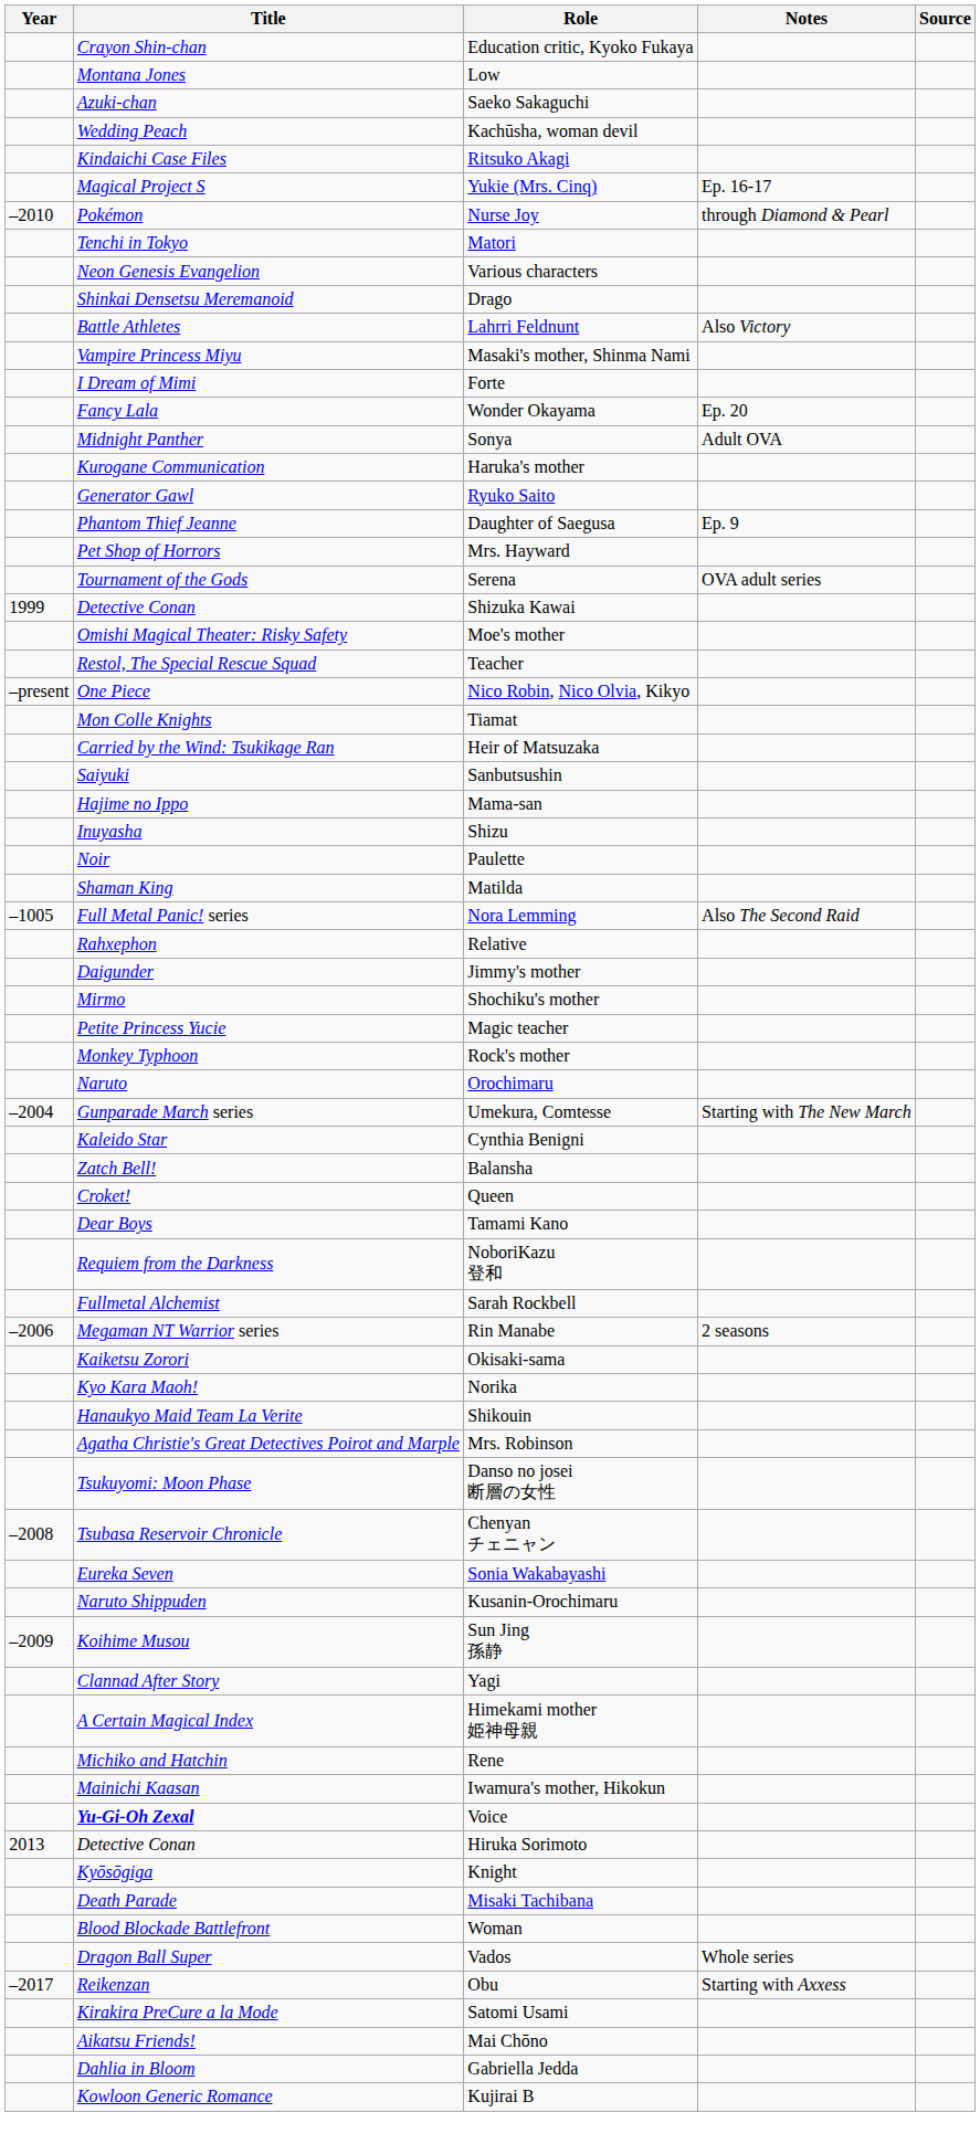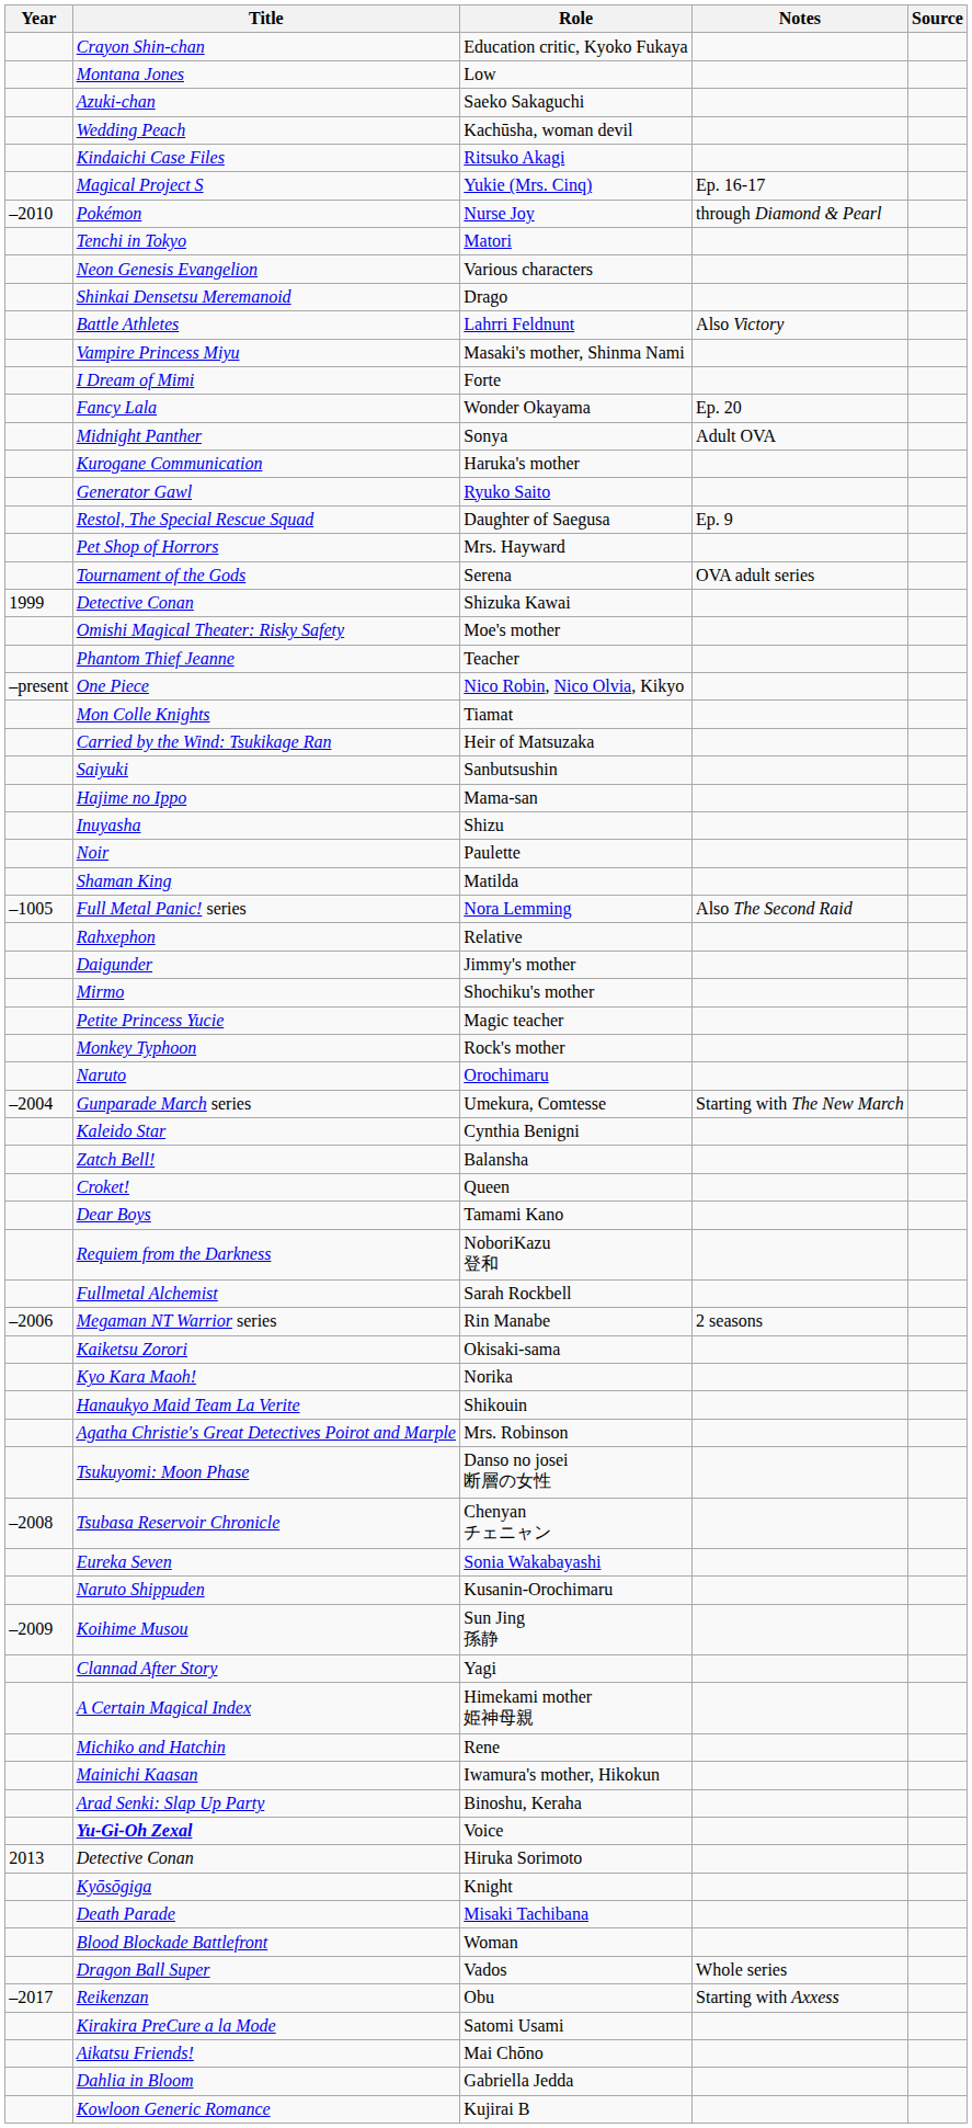 <table class="wikitable sortable plainrowheaders">
 <tr>
 <th>Year</th>
 <th>Title</th>
 <th>Role</th>
 <th class="unsortable">Notes</th>
 <th class="unsortable">Source</th>
 </tr>
 <tr>
 <td></td>
 <td><em><a href='#'>Crayon Shin-chan</a></em></td>
 <td>Education critic, Kyoko Fukaya</td>
 <td></td>
 <td></td>
 </tr>
 <tr>
 <td></td>
 <td><em><a href='#'>Montana Jones</a></em></td>
 <td>Low</td>
 <td></td>
 <td></td>
 </tr>
 <tr>
 <td></td>
 <td><em><a href='#'>Azuki-chan</a></em></td>
 <td>Saeko Sakaguchi</td>
 <td></td>
 <td></td>
 </tr>
 <tr>
 <td></td>
 <td><em><a href='#'>Wedding Peach</a></em></td>
 <td>Kachūsha, woman devil</td>
 <td></td>
 <td></td>
 </tr>
 <tr>
 <td></td>
 <td><em><a href='#'>Kindaichi Case Files</a></em></td>
 <td><a href='#'>Ritsuko Akagi</a></td>
 <td></td>
 <td></td>
 </tr>
 <tr>
 <td></td>
 <td><em><a href='#'>Magical Project S</a></em></td>
 <td><a href='#'>Yukie (Mrs. Cinq)</a></td>
 <td>Ep. 16-17</td>
 <td></td>
 </tr>
 <tr>
 <td>–2010</td>
 <td><em><a href='#'>Pokémon</a></em></td>
 <td><a href='#'>Nurse Joy</a></td>
 <td>through <em>Diamond & Pearl</em></td>
 <td></td>
 </tr>
 <tr>
 <td></td>
 <td><em><a href='#'>Tenchi in Tokyo</a></em></td>
 <td><a href='#'>Matori</a></td>
 <td></td>
 <td></td>
 </tr>
 <tr>
 <td></td>
 <td><em><a href='#'>Neon Genesis Evangelion</a></em></td>
 <td>Various characters</td>
 <td></td>
 <td></td>
 </tr>
 <tr>
 <td></td>
 <td><em><a href='#'>Shinkai Densetsu Meremanoid</a></em></td>
 <td>Drago</td>
 <td></td>
 <td></td>
 </tr>
 <tr>
 <td></td>
 <td><em><a href='#'>Battle Athletes</a></em></td>
 <td><a href='#'>Lahrri Feldnunt</a></td>
 <td>Also <em>Victory</em></td>
 <td></td>
 </tr>
 <tr>
 <td></td>
 <td><em><a href='#'>Vampire Princess Miyu</a></em></td>
 <td>Masaki's mother, Shinma Nami</td>
 <td></td>
 <td></td>
 </tr>
 <tr>
 <td></td>
 <td><em><a href='#'>I Dream of Mimi</a></em></td>
 <td>Forte</td>
 <td></td>
 <td></td>
 </tr>
 <tr>
 <td></td>
 <td><em><a href='#'>Fancy Lala</a></em></td>
 <td>Wonder Okayama</td>
 <td>Ep. 20</td>
 <td></td>
 </tr>
 <tr>
 <td></td>
 <td><em><a href='#'>Midnight Panther</a></em></td>
 <td>Sonya </td>
 <td>Adult OVA</td>
 <td></td>
 </tr>
 <tr>
 <td></td>
 <td><em><a href='#'>Kurogane Communication</a></em></td>
 <td>Haruka's mother</td>
 <td></td>
 <td></td>
 </tr>
 <tr>
 <td></td>
 <td><em><a href='#'>Generator Gawl</a></em></td>
 <td><a href='#'>Ryuko Saito</a></td>
 <td></td>
 <td></td>
 </tr>
 <tr>
 <td></td>
-<td><em><a href='#'>Phantom Thief Jeanne</a></em></td>
+<td><em><a href='#'>Restol, The Special Rescue Squad</a></em></td>
 <td>Daughter of Saegusa</td>
 <td>Ep. 9</td>
 <td></td>
 </tr>
 <tr>
 <td></td>
 <td><em><a href='#'>Pet Shop of Horrors</a></em></td>
 <td>Mrs. Hayward</td>
 <td></td>
 <td></td>
 </tr>
 <tr>
 <td></td>
 <td><em><a href='#'>Tournament of the Gods</a></em></td>
 <td>Serena</td>
 <td>OVA adult series</td>
 <td></td>
 </tr>
 <tr>
 <td>1999</td>
 <td><em><a href='#'>Detective Conan</a></em></td>
 <td>Shizuka Kawai</td>
 <td></td>
 <td></td>
 </tr>
 <tr>
 <td></td>
 <td><em><a href='#'>Omishi Magical Theater: Risky Safety</a></em></td>
 <td>Moe's mother</td>
 <td></td>
 <td></td>
 </tr>
 <tr>
 <td></td>
-<td><em><a href='#'>Restol, The Special Rescue Squad</a></em></td>
+<td><em><a href='#'>Phantom Thief Jeanne</a></em></td>
 <td>Teacher</td>
 <td></td>
 <td></td>
 </tr>
 <tr>
 <td>–present</td>
 <td><em><a href='#'>One Piece</a></em></td>
 <td><a href='#'>Nico Robin</a>, <a href='#'>Nico Olvia</a>, Kikyo</td>
 <td></td>
 <td></td>
 </tr>
 <tr>
 <td></td>
 <td><em><a href='#'>Mon Colle Knights</a></em></td>
 <td>Tiamat</td>
 <td></td>
 <td></td>
 </tr>
 <tr>
 <td></td>
 <td><em><a href='#'>Carried by the Wind: Tsukikage Ran</a></em></td>
 <td>Heir of Matsuzaka</td>
 <td></td>
 <td></td>
 </tr>
 <tr>
 <td></td>
 <td><em><a href='#'>Saiyuki</a></em></td>
 <td>Sanbutsushin</td>
 <td></td>
 <td></td>
 </tr>
 <tr>
 <td></td>
 <td><em><a href='#'>Hajime no Ippo</a></em></td>
 <td>Mama-san</td>
 <td></td>
 <td></td>
 </tr>
 <tr>
 <td></td>
 <td><em><a href='#'>Inuyasha</a></em></td>
 <td>Shizu</td>
 <td></td>
 <td></td>
 </tr>
 <tr>
 <td></td>
 <td><em><a href='#'>Noir</a></em></td>
 <td>Paulette</td>
 <td></td>
 <td></td>
 </tr>
 <tr>
 <td></td>
 <td><em><a href='#'>Shaman King</a></em></td>
 <td>Matilda</td>
 <td></td>
 <td></td>
 </tr>
 <tr>
 <td>–1005</td>
 <td><em><a href='#'>Full Metal Panic!</a></em> series</td>
 <td><a href='#'>Nora Lemming</a></td>
 <td>Also <em>The Second Raid</em></td>
 <td></td>
 </tr>
 <tr>
 <td></td>
 <td><em><a href='#'>Rahxephon</a></em></td>
 <td>Relative</td>
 <td></td>
 <td></td>
 </tr>
 <tr>
 <td></td>
 <td><em><a href='#'>Daigunder</a></em></td>
 <td>Jimmy's mother</td>
 <td></td>
 <td></td>
 </tr>
 <tr>
 <td></td>
 <td><em><a href='#'>Mirmo</a></em></td>
 <td>Shochiku's mother</td>
 <td></td>
 <td></td>
 </tr>
 <tr>
 <td></td>
 <td><em><a href='#'>Petite Princess Yucie</a></em></td>
 <td>Magic teacher</td>
 <td></td>
 <td></td>
 </tr>
 <tr>
 <td></td>
 <td><em><a href='#'>Monkey Typhoon</a></em></td>
 <td>Rock's mother</td>
 <td></td>
 <td></td>
 </tr>
 <tr>
 <td></td>
 <td><em><a href='#'>Naruto</a></em></td>
 <td><a href='#'>Orochimaru</a></td>
 <td></td>
 <td></td>
 </tr>
 <tr>
 <td>–2004</td>
 <td><em><a href='#'>Gunparade March</a></em> series</td>
 <td>Umekura, Comtesse</td>
 <td>Starting with <em>The New March</em></td>
 <td></td>
 </tr>
 <tr>
 <td></td>
 <td><em><a href='#'>Kaleido Star</a></em></td>
 <td>Cynthia Benigni</td>
 <td></td>
 <td></td>
 </tr>
 <tr>
 <td></td>
 <td><em><a href='#'>Zatch Bell!</a></em></td>
 <td>Balansha</td>
 <td></td>
 <td></td>
 </tr>
 <tr>
 <td></td>
 <td><em><a href='#'>Croket!</a></em></td>
 <td>Queen</td>
 <td></td>
 <td></td>
 </tr>
 <tr>
 <td></td>
 <td><em><a href='#'>Dear Boys</a></em></td>
 <td>Tamami Kano</td>
 <td></td>
 <td></td>
 </tr>
 <tr>
 <td></td>
 <td><em><a href='#'>Requiem from the Darkness</a></em></td>
 <td>NoboriKazu<br>登和</td>
 <td></td>
 <td></td>
 </tr>
 <tr>
 <td></td>
 <td><em><a href='#'>Fullmetal Alchemist</a></em></td>
 <td>Sarah Rockbell</td>
 <td></td>
 <td></td>
 </tr>
 <tr>
 <td>–2006</td>
 <td><em><a href='#'>Megaman NT Warrior</a></em> series</td>
 <td>Rin Manabe</td>
 <td>2 seasons</td>
 <td></td>
 </tr>
 <tr>
 <td></td>
 <td><em><a href='#'>Kaiketsu Zorori</a></em></td>
 <td>Okisaki-sama</td>
 <td></td>
 <td></td>
 </tr>
 <tr>
 <td></td>
 <td><em><a href='#'>Kyo Kara Maoh!</a></em></td>
 <td>Norika</td>
 <td></td>
 <td></td>
 </tr>
 <tr>
 <td></td>
 <td><em><a href='#'>Hanaukyo Maid Team La Verite</a></em></td>
 <td>Shikouin</td>
 <td></td>
 <td></td>
 </tr>
 <tr>
 <td></td>
 <td><em><a href='#'>Agatha Christie's Great Detectives Poirot and Marple</a></em></td>
 <td>Mrs. Robinson</td>
 <td></td>
 <td></td>
 </tr>
 <tr>
 <td></td>
 <td><em><a href='#'>Tsukuyomi: Moon Phase</a></em></td>
 <td>Danso no josei<br>断層の女性</td>
 <td></td>
 <td></td>
 </tr>
 <tr>
 <td>–2008</td>
 <td><em><a href='#'>Tsubasa Reservoir Chronicle</a></em></td>
 <td>Chenyan<br>チェニャン</td>
 <td></td>
 <td></td>
 </tr>
 <tr>
 <td></td>
 <td><em><a href='#'>Eureka Seven</a></em></td>
 <td><a href='#'>Sonia Wakabayashi</a></td>
 <td></td>
 <td></td>
 </tr>
 <tr>
 <td></td>
 <td><em><a href='#'>Naruto Shippuden</a></em></td>
 <td>Kusanin-Orochimaru</td>
 <td></td>
 <td></td>
 </tr>
 <tr>
 <td>–2009</td>
 <td><em><a href='#'>Koihime Musou</a></em></td>
 <td>Sun Jing<br>孫静</td>
 <td></td>
 <td></td>
 </tr>
 <tr>
 <td></td>
 <td><em><a href='#'>Clannad After Story</a></em></td>
 <td>Yagi</td>
 <td></td>
 <td></td>
 </tr>
 <tr>
 <td></td>
 <td><em><a href='#'>A Certain Magical Index</a></em></td>
 <td>Himekami mother<br>姫神母親</td>
 <td></td>
 <td></td>
 </tr>
 <tr>
 <td></td>
 <td><em><a href='#'>Michiko and Hatchin</a></em></td>
 <td>Rene</td>
 <td></td>
 <td></td>
 </tr>
 <tr>
 <td></td>
 <td><em><a href='#'>Mainichi Kaasan</a></em></td>
 <td>Iwamura's mother, Hikokun</td>
 <td></td>
 <td></td>
 </tr>
 <tr>
 <td></td>
+<td><em><a href='#'>Arad Senki: Slap Up Party</a></em></td>
+<td>Binoshu, Keraha</td>
+<td></td>
+<td></td>
+</tr>
+<tr>
+<td></td>
 <td><strong><em><a href='#'>Yu-Gi-Oh Zexal</a></em></strong></td>
 <td>Voice</td>
 <td></td>
 <td></td>
 </tr>
 <tr>
 <td>2013</td>
 <td><em>Detective Conan</em></td>
 <td>Hiruka Sorimoto</td>
 <td></td>
 <td></td>
 </tr>
 <tr>
 <td></td>
 <td><em><a href='#'>Kyōsōgiga</a></em></td>
 <td>Knight</td>
 <td></td>
 <td></td>
 </tr>
 <tr>
 <td></td>
 <td><em><a href='#'>Death Parade</a></em></td>
 <td><a href='#'>Misaki Tachibana</a></td>
 <td></td>
 <td></td>
 </tr>
 <tr>
 <td></td>
 <td><em><a href='#'>Blood Blockade Battlefront</a></em></td>
 <td>Woman</td>
 <td></td>
 <td></td>
 </tr>
 <tr>
 <td></td>
 <td><em><a href='#'>Dragon Ball Super</a></em></td>
 <td>Vados</td>
 <td>Whole series</td>
 <td></td>
 </tr>
 <tr>
 <td>–2017</td>
 <td><em><a href='#'>Reikenzan</a></em></td>
 <td>Obu</td>
 <td>Starting with <em>Axxess</em></td>
 <td></td>
 </tr>
 <tr>
 <td></td>
 <td><em><a href='#'>Kirakira PreCure a la Mode</a></em></td>
 <td>Satomi Usami</td>
 <td></td>
 <td></td>
 </tr>
 <tr>
 <td></td>
 <td><em><a href='#'>Aikatsu Friends!</a></em></td>
 <td>Mai Chōno</td>
 <td></td>
 <td></td>
 </tr>
 <tr>
 <td></td>
 <td><em><a href='#'>Dahlia in Bloom</a></em></td>
 <td>Gabriella Jedda</td>
 <td></td>
 <td></td>
 </tr>
 <tr>
 <td></td>
 <td><em><a href='#'>Kowloon Generic Romance</a></em></td>
 <td>Kujirai B</td>
 <td></td>
 <td></td>
 </tr>
 <tr>
 </tr>
 </table>
